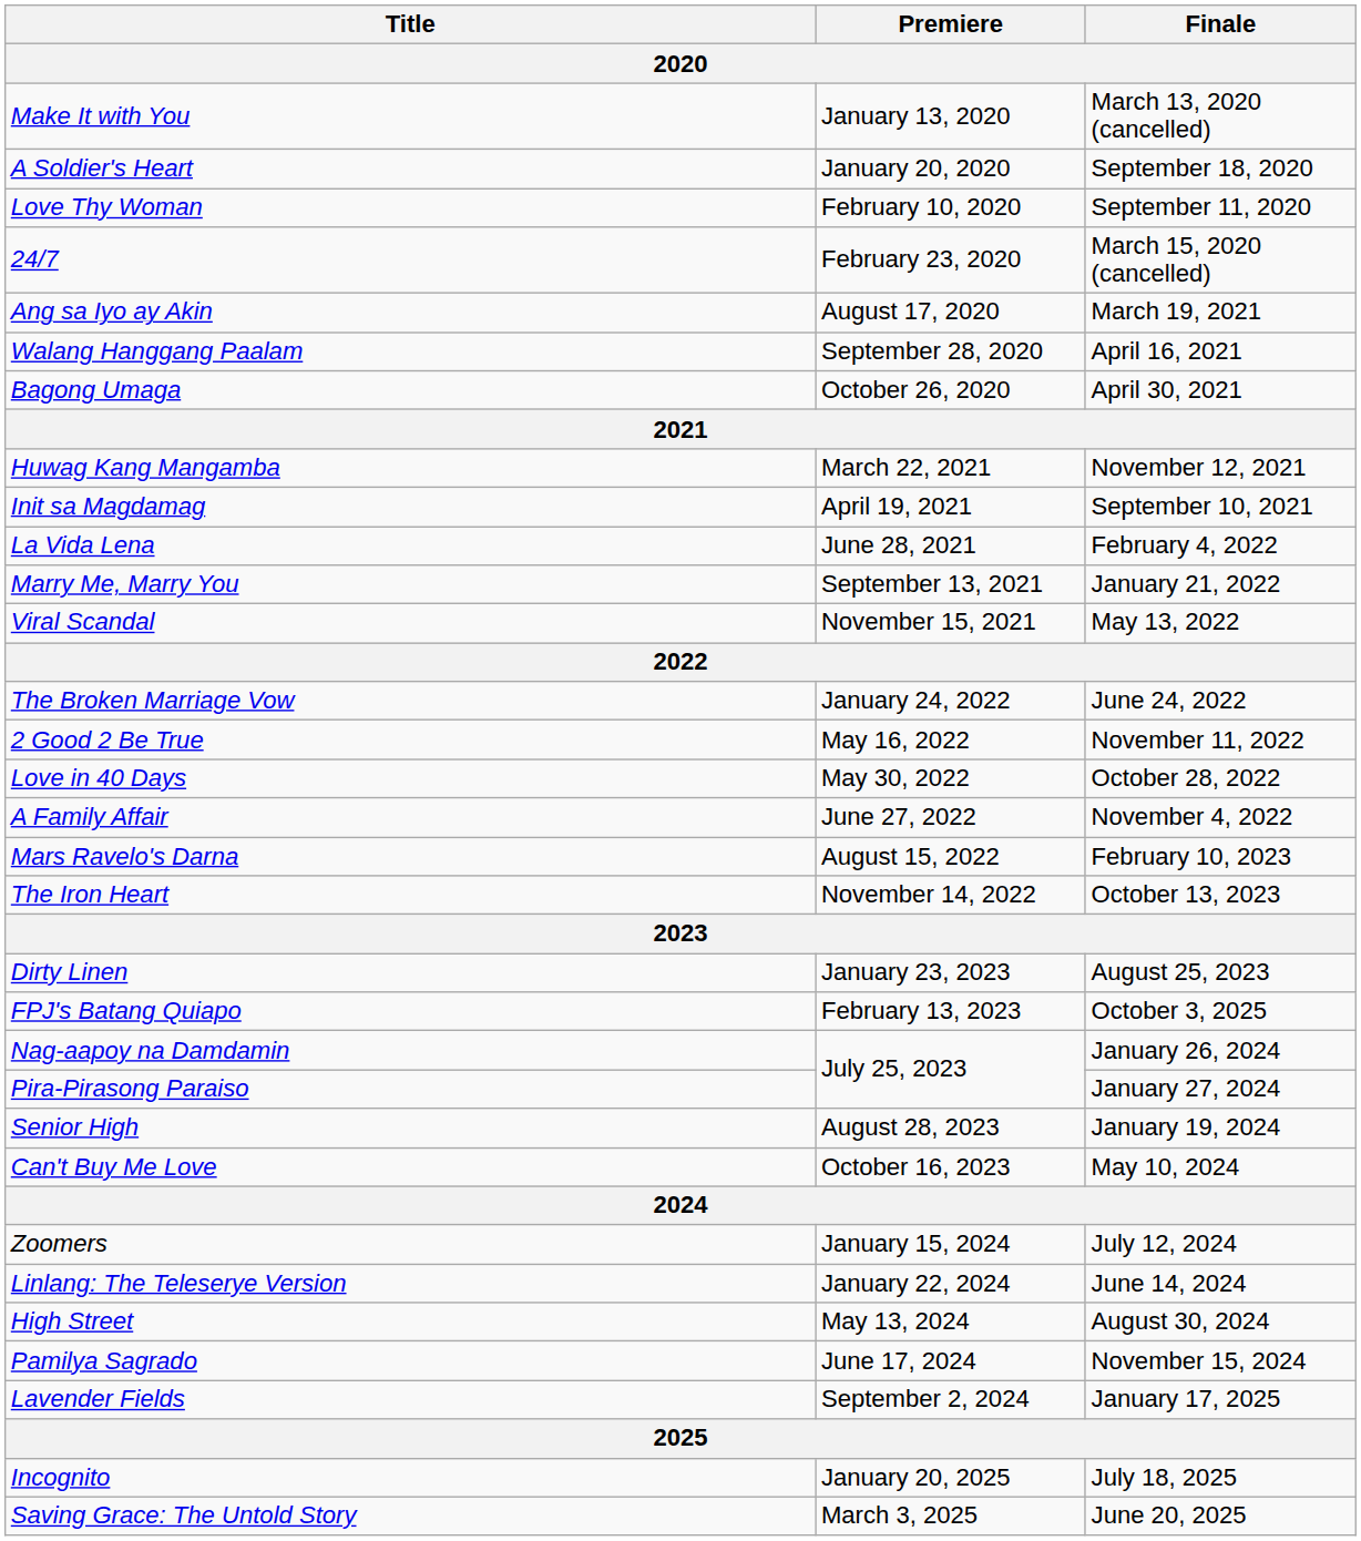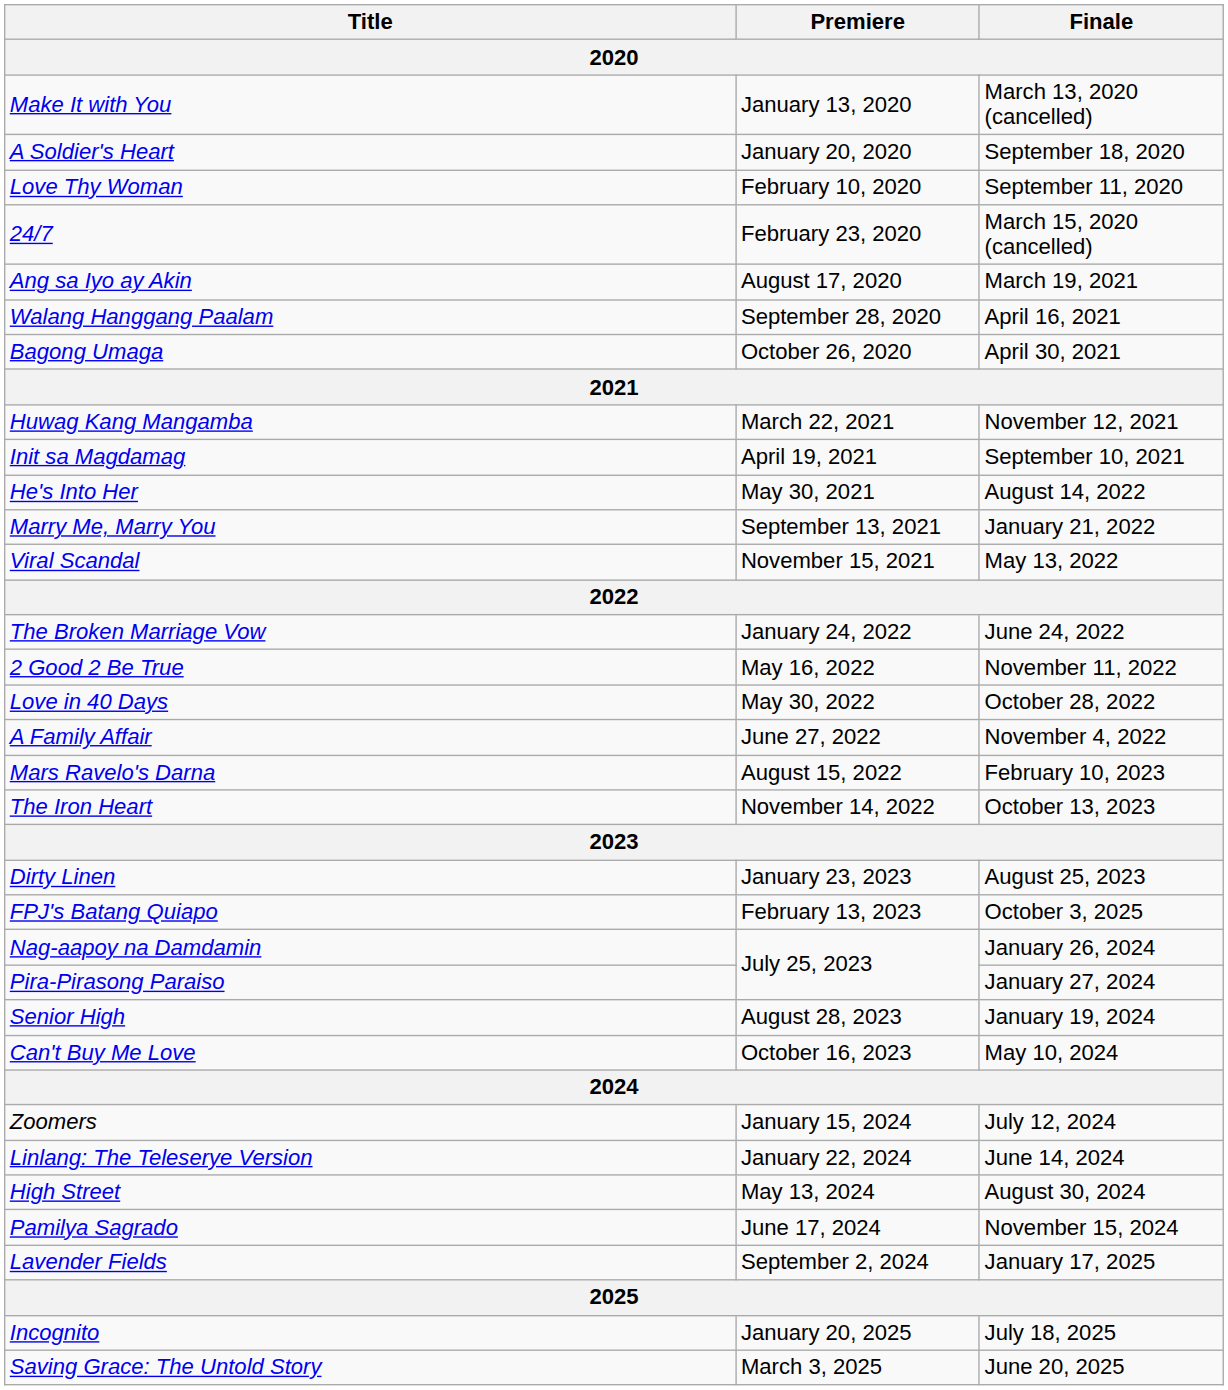 <table class="wikitable sortable" width="100%">
 <tr>
 <th style="width:60%;">Title</th>
 <th style="width:20%;">Premiere</th>
 <th style="width:20%;">Finale</th>
 </tr>
 <tr>
 <th Colspan="3">2020</th>
 </tr>
 <tr>
 <td><em><a href='#'>Make It with You</a></em></td>
 <td>January 13, 2020</td>
 <td>March 13, 2020 (cancelled)</td>
 </tr>
 <tr>
 <td><em><a href='#'>A Soldier's Heart</a></em></td>
 <td>January 20, 2020</td>
 <td>September 18, 2020</td>
 </tr>
 <tr>
 <td><em><a href='#'>Love Thy Woman</a></em></td>
 <td>February 10, 2020</td>
 <td>September 11, 2020</td>
 </tr>
 <tr>
 <td><em><a href='#'>24/7</a></em></td>
 <td>February 23, 2020</td>
 <td>March 15, 2020 (cancelled)</td>
 </tr>
 <tr>
 <td><em><a href='#'>Ang sa Iyo ay Akin</a> </em></td>
 <td>August 17, 2020</td>
 <td>March 19, 2021</td>
 </tr>
 <tr>
 <td><em><a href='#'>Walang Hanggang Paalam</a> </em></td>
 <td>September 28, 2020</td>
 <td>April 16, 2021</td>
 </tr>
 <tr>
 <td><em><a href='#'>Bagong Umaga</a> </em></td>
 <td>October 26, 2020</td>
 <td>April 30, 2021</td>
 </tr>
 <tr>
 <th Colspan="3">2021</th>
 </tr>
 <tr>
 <td><em><a href='#'>Huwag Kang Mangamba</a>  </em></td>
 <td>March 22, 2021</td>
 <td>November 12, 2021</td>
 </tr>
 <tr>
 <td><em><a href='#'>Init sa Magdamag</a></em> <em></em></td>
 <td>April 19, 2021</td>
 <td>September 10, 2021</td>
 </tr>
 <tr>
-<td><em><a href='#'>La Vida Lena</a></em></td>
-<td>June 28, 2021</td>
-<td>February 4, 2022</td>
+<td><em><a href='#'>He's Into Her</a></em></td>
+<td>May 30, 2021</td>
+<td>August 14, 2022</td>
 </tr>
 <tr>
 <td><em><a href='#'>Marry Me, Marry You</a></em></td>
 <td>September 13, 2021</td>
 <td>January 21, 2022</td>
 </tr>
 <tr>
 <td><em><a href='#'>Viral Scandal</a></em></td>
 <td>November 15, 2021</td>
 <td>May 13, 2022</td>
 </tr>
 <tr>
 <th Colspan="3">2022</th>
 </tr>
 <tr>
 <td><em><a href='#'>The Broken Marriage Vow</a></em></td>
 <td>January 24, 2022</td>
 <td>June 24, 2022</td>
 </tr>
 <tr>
 <td><em><a href='#'>2 Good 2 Be True</a></em></td>
 <td>May 16, 2022</td>
 <td>November 11, 2022</td>
 </tr>
 <tr>
 <td><em><a href='#'>Love in 40 Days</a></em></td>
 <td>May 30, 2022</td>
 <td>October 28, 2022</td>
 </tr>
 <tr>
 <td><em><a href='#'>A Family Affair</a></em></td>
 <td>June 27, 2022</td>
 <td>November 4, 2022</td>
 </tr>
 <tr>
 <td><em><a href='#'>Mars Ravelo's Darna</a></em></td>
 <td>August 15, 2022</td>
 <td>February 10, 2023</td>
 </tr>
 <tr>
 <td><em><a href='#'>The Iron Heart</a></em></td>
 <td>November 14, 2022</td>
 <td>October 13, 2023</td>
 </tr>
 <tr>
 <th Colspan="3">2023</th>
 </tr>
 <tr>
 <td><em><a href='#'>Dirty Linen</a></em></td>
 <td>January 23, 2023</td>
 <td>August 25, 2023</td>
 </tr>
 <tr>
 <td><em><a href='#'>FPJ's Batang Quiapo</a> </em></td>
 <td>February 13, 2023</td>
 <td>October 3, 2025</td>
 </tr>
 <tr>
 <td><em><a href='#'>Nag-aapoy na Damdamin</a> </em></td>
 <td rowspan="2">July 25, 2023</td>
 <td>January 26, 2024</td>
 </tr>
 <tr>
 <td><em><a href='#'>Pira-Pirasong Paraiso</a> </em></td>
 <td>January 27, 2024</td>
 </tr>
 <tr>
 <td><em><a href='#'>Senior High</a></em></td>
 <td>August 28, 2023</td>
 <td>January 19, 2024</td>
 </tr>
 <tr>
 <td><em><a href='#'>Can't Buy Me Love</a></em></td>
 <td>October 16, 2023</td>
 <td>May 10, 2024</td>
 </tr>
 <tr>
 <th Colspan="3">2024</th>
 </tr>
 <tr>
 <td><em>Zoomers</em></td>
 <td>January 15, 2024</td>
 <td>July 12, 2024</td>
 </tr>
 <tr>
 <td><em><a href='#'>Linlang: The Teleserye Version</a></em> <em></em></td>
 <td>January 22, 2024</td>
 <td>June 14, 2024</td>
 </tr>
 <tr>
 <td><em><a href='#'>High Street</a></em></td>
 <td>May 13, 2024</td>
 <td>August 30, 2024</td>
 </tr>
 <tr>
 <td><em><a href='#'>Pamilya Sagrado</a></em> <em></em></td>
 <td>June 17, 2024</td>
 <td>November 15, 2024</td>
 </tr>
 <tr>
 <td><em><a href='#'>Lavender Fields</a></em></td>
 <td>September 2, 2024</td>
 <td>January 17, 2025</td>
 </tr>
 <tr>
 <th Colspan="3">2025</th>
 </tr>
 <tr>
 <td><em><a href='#'>Incognito</a></em></td>
 <td>January 20, 2025</td>
 <td>July 18, 2025</td>
 </tr>
 <tr>
 <td><em><a href='#'>Saving Grace: The Untold Story</a></em></td>
 <td>March 3, 2025</td>
 <td>June 20, 2025</td>
 </tr>
 </table>
